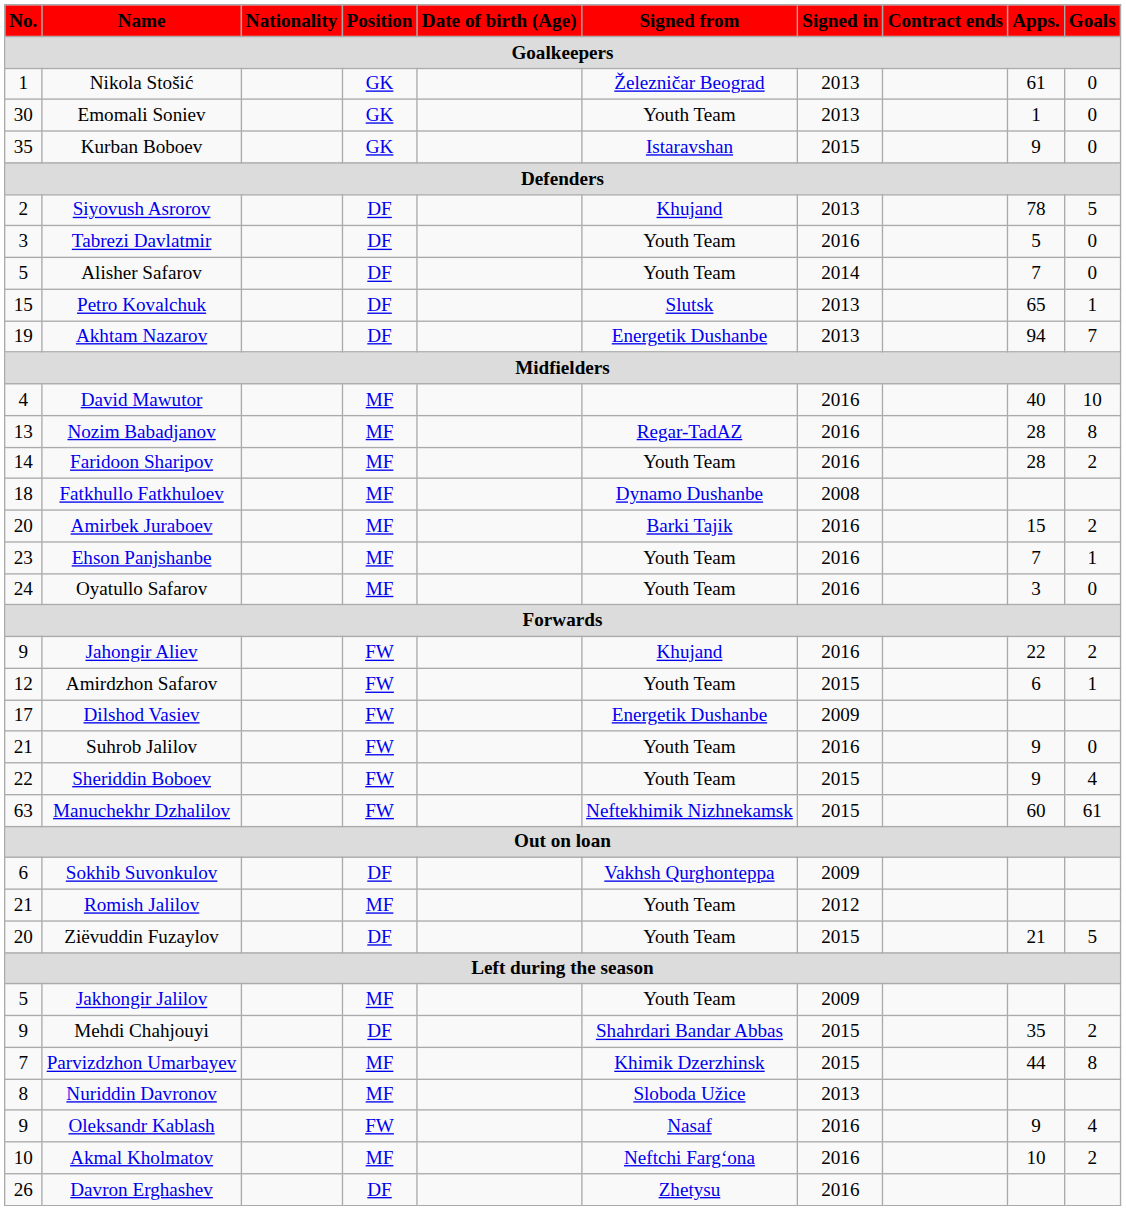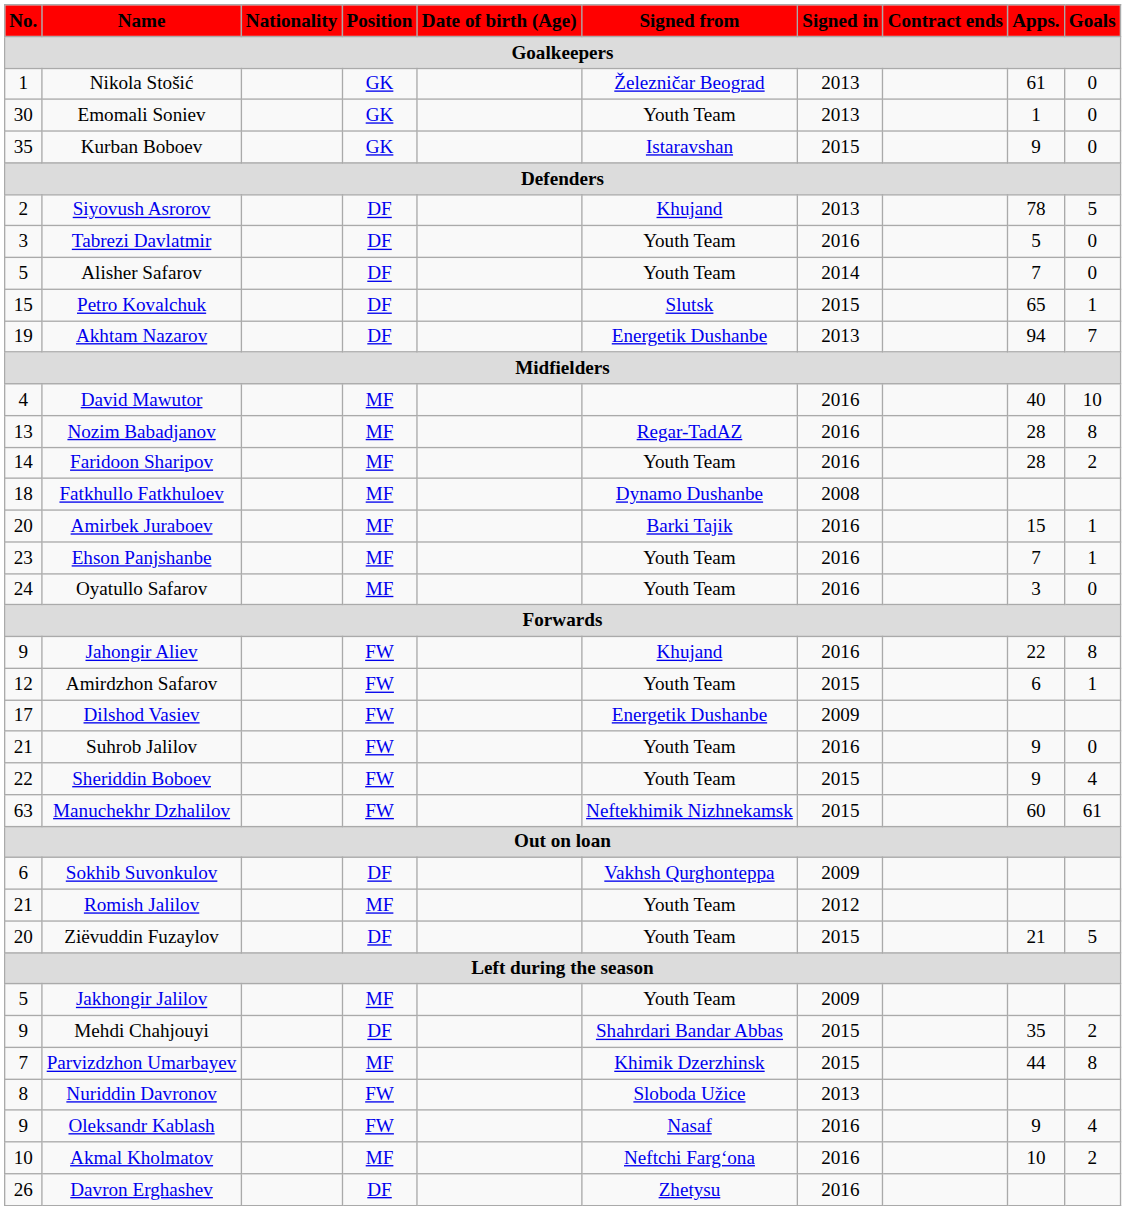 <table class="wikitable"  style="text-align:center; font-size:90%; width:95%;">
 <tr>
 <th style="background:#FF0000; color:#000000; text-align:center;">No.</th>
 <th style="background:#FF0000; color:#000000; text-align:center;">Name</th>
 <th style="background:#FF0000; color:#000000; text-align:center;">Nationality</th>
 <th style="background:#FF0000; color:#000000; text-align:center;">Position</th>
 <th style="background:#FF0000; color:#000000; text-align:center;">Date of birth (Age)</th>
 <th style="background:#FF0000; color:#000000; text-align:center;">Signed from</th>
 <th style="background:#FF0000; color:#000000; text-align:center;">Signed in</th>
 <th style="background:#FF0000; color:#000000; text-align:center;">Contract ends</th>
 <th style="background:#FF0000; color:#000000; text-align:center;">Apps.</th>
 <th style="background:#FF0000; color:#000000; text-align:center;">Goals</th>
 </tr>
 <tr>
 <th colspan="11"  style="background:#dcdcdc; text-align:center;">Goalkeepers</th>
 </tr>
 <tr>
 <td>1</td>
 <td>Nikola Stošić</td>
 <td></td>
 <td><a href='#'>GK</a></td>
 <td></td>
 <td><a href='#'>Železničar Beograd</a></td>
 <td>2013</td>
 <td></td>
 <td>61</td>
 <td>0</td>
 </tr>
 <tr>
 <td>30</td>
 <td>Emomali Soniev</td>
 <td></td>
 <td><a href='#'>GK</a></td>
 <td></td>
 <td>Youth Team</td>
 <td>2013</td>
 <td></td>
 <td>1</td>
 <td>0</td>
 </tr>
 <tr>
 <td>35</td>
 <td>Kurban Boboev</td>
 <td></td>
 <td><a href='#'>GK</a></td>
 <td></td>
 <td><a href='#'>Istaravshan</a></td>
 <td>2015</td>
 <td></td>
 <td>9</td>
 <td>0</td>
 </tr>
 <tr>
 <th colspan="11"  style="background:#dcdcdc; text-align:center;">Defenders</th>
 </tr>
 <tr>
 <td>2</td>
 <td><a href='#'>Siyovush Asrorov</a></td>
 <td></td>
 <td><a href='#'>DF</a></td>
 <td></td>
 <td><a href='#'>Khujand</a></td>
 <td>2013</td>
 <td></td>
 <td>78</td>
 <td>5</td>
 </tr>
 <tr>
 <td>3</td>
 <td><a href='#'>Tabrezi Davlatmir</a></td>
 <td></td>
 <td><a href='#'>DF</a></td>
 <td></td>
 <td>Youth Team</td>
 <td>2016</td>
 <td></td>
 <td>5</td>
 <td>0</td>
 </tr>
 <tr>
 <td>5</td>
 <td>Alisher Safarov</td>
 <td></td>
 <td><a href='#'>DF</a></td>
 <td></td>
 <td>Youth Team</td>
 <td>2014</td>
 <td></td>
 <td>7</td>
 <td>0</td>
 </tr>
 <tr>
 <td>15</td>
 <td><a href='#'>Petro Kovalchuk</a></td>
 <td></td>
 <td><a href='#'>DF</a></td>
 <td></td>
 <td><a href='#'>Slutsk</a></td>
-<td>2013</td>
+<td>2015</td>
 <td></td>
 <td>65</td>
 <td>1</td>
 </tr>
 <tr>
 <td>19</td>
 <td><a href='#'>Akhtam Nazarov</a></td>
 <td></td>
 <td><a href='#'>DF</a></td>
 <td></td>
 <td><a href='#'>Energetik Dushanbe</a></td>
 <td>2013</td>
 <td></td>
 <td>94</td>
 <td>7</td>
 </tr>
 <tr>
 <th colspan="11"  style="background:#dcdcdc; text-align:center;">Midfielders</th>
 </tr>
 <tr>
 <td>4</td>
 <td><a href='#'>David Mawutor</a></td>
 <td></td>
 <td><a href='#'>MF</a></td>
 <td></td>
 <td></td>
 <td>2016</td>
 <td></td>
 <td>40</td>
 <td>10</td>
 </tr>
 <tr>
 <td>13</td>
 <td><a href='#'>Nozim Babadjanov</a></td>
 <td></td>
 <td><a href='#'>MF</a></td>
 <td></td>
 <td><a href='#'>Regar-TadAZ</a></td>
 <td>2016</td>
 <td></td>
 <td>28</td>
 <td>8</td>
 </tr>
 <tr>
 <td>14</td>
 <td><a href='#'>Faridoon Sharipov</a></td>
 <td></td>
 <td><a href='#'>MF</a></td>
 <td></td>
 <td>Youth Team</td>
 <td>2016</td>
 <td></td>
 <td>28</td>
 <td>2</td>
 </tr>
 <tr>
 <td>18</td>
 <td><a href='#'>Fatkhullo Fatkhuloev</a></td>
 <td></td>
 <td><a href='#'>MF</a></td>
 <td></td>
 <td><a href='#'>Dynamo Dushanbe</a></td>
 <td>2008</td>
 <td></td>
 <td></td>
 <td></td>
 </tr>
 <tr>
 <td>20</td>
 <td><a href='#'>Amirbek Juraboev</a></td>
 <td></td>
 <td><a href='#'>MF</a></td>
 <td></td>
 <td><a href='#'>Barki Tajik</a></td>
 <td>2016</td>
 <td></td>
 <td>15</td>
-<td>2</td>
+<td>1</td>
 </tr>
 <tr>
 <td>23</td>
 <td><a href='#'>Ehson Panjshanbe</a></td>
 <td></td>
 <td><a href='#'>MF</a></td>
 <td></td>
 <td>Youth Team</td>
 <td>2016</td>
 <td></td>
 <td>7</td>
 <td>1</td>
 </tr>
 <tr>
 <td>24</td>
 <td>Oyatullo Safarov</td>
 <td></td>
 <td><a href='#'>MF</a></td>
 <td></td>
 <td>Youth Team</td>
 <td>2016</td>
 <td></td>
 <td>3</td>
 <td>0</td>
 </tr>
 <tr>
 <th colspan="11"  style="background:#dcdcdc; text-align:center;">Forwards</th>
 </tr>
 <tr>
 <td>9</td>
 <td><a href='#'>Jahongir Aliev</a></td>
 <td></td>
 <td><a href='#'>FW</a></td>
 <td></td>
 <td><a href='#'>Khujand</a></td>
 <td>2016</td>
 <td></td>
 <td>22</td>
-<td>2</td>
+<td>8</td>
 </tr>
 <tr>
 <td>12</td>
 <td>Amirdzhon Safarov</td>
 <td></td>
 <td><a href='#'>FW</a></td>
 <td></td>
 <td>Youth Team</td>
 <td>2015</td>
 <td></td>
 <td>6</td>
 <td>1</td>
 </tr>
 <tr>
 <td>17</td>
 <td><a href='#'>Dilshod Vasiev</a></td>
 <td></td>
 <td><a href='#'>FW</a></td>
 <td></td>
 <td><a href='#'>Energetik Dushanbe</a></td>
 <td>2009</td>
 <td></td>
 <td></td>
 <td></td>
 </tr>
 <tr>
 <td>21</td>
 <td>Suhrob Jalilov</td>
 <td></td>
 <td><a href='#'>FW</a></td>
 <td></td>
 <td>Youth Team</td>
 <td>2016</td>
 <td></td>
 <td>9</td>
 <td>0</td>
 </tr>
 <tr>
 <td>22</td>
 <td><a href='#'>Sheriddin Boboev</a></td>
 <td></td>
 <td><a href='#'>FW</a></td>
 <td></td>
 <td>Youth Team</td>
 <td>2015</td>
 <td></td>
 <td>9</td>
 <td>4</td>
 </tr>
 <tr>
 <td>63</td>
 <td><a href='#'>Manuchekhr Dzhalilov</a></td>
 <td></td>
 <td><a href='#'>FW</a></td>
 <td></td>
 <td><a href='#'>Neftekhimik Nizhnekamsk</a></td>
 <td>2015</td>
 <td></td>
 <td>60</td>
 <td>61</td>
 </tr>
 <tr>
 <th colspan="11"  style="background:#dcdcdc; text-align:center;">Out on loan</th>
 </tr>
 <tr>
 <td>6</td>
 <td><a href='#'>Sokhib Suvonkulov</a></td>
 <td></td>
 <td><a href='#'>DF</a></td>
 <td></td>
 <td><a href='#'>Vakhsh Qurghonteppa</a></td>
 <td>2009</td>
 <td></td>
 <td></td>
 <td></td>
 </tr>
 <tr>
 <td>21</td>
 <td><a href='#'>Romish Jalilov</a></td>
 <td></td>
 <td><a href='#'>MF</a></td>
 <td></td>
 <td>Youth Team</td>
 <td>2012</td>
 <td></td>
 <td></td>
 <td></td>
 </tr>
 <tr>
 <td>20</td>
 <td>Ziёvuddin Fuzaylov</td>
 <td></td>
 <td><a href='#'>DF</a></td>
 <td></td>
 <td>Youth Team</td>
 <td>2015</td>
 <td></td>
 <td>21</td>
 <td>5</td>
 </tr>
 <tr>
 <th colspan="11"  style="background:#dcdcdc; text-align:center;">Left during the season</th>
 </tr>
 <tr>
 <td>5</td>
 <td><a href='#'>Jakhongir Jalilov</a></td>
 <td></td>
 <td><a href='#'>MF</a></td>
 <td></td>
 <td>Youth Team</td>
 <td>2009</td>
 <td></td>
 <td></td>
 <td></td>
 </tr>
 <tr>
 <td>9</td>
 <td>Mehdi Chahjouyi</td>
 <td></td>
 <td><a href='#'>DF</a></td>
 <td></td>
 <td><a href='#'>Shahrdari Bandar Abbas</a></td>
 <td>2015</td>
 <td></td>
 <td>35</td>
 <td>2</td>
 </tr>
 <tr>
 <td>7</td>
 <td><a href='#'>Parvizdzhon Umarbayev</a></td>
 <td></td>
 <td><a href='#'>MF</a></td>
 <td></td>
 <td><a href='#'>Khimik Dzerzhinsk</a></td>
 <td>2015</td>
 <td></td>
 <td>44</td>
 <td>8</td>
 </tr>
 <tr>
 <td>8</td>
 <td><a href='#'>Nuriddin Davronov</a></td>
 <td></td>
-<td><a href='#'>MF</a></td>
+<td><a href='#'>FW</a></td>
 <td></td>
 <td><a href='#'>Sloboda Užice</a></td>
 <td>2013</td>
 <td></td>
 <td></td>
 <td></td>
 </tr>
 <tr>
 <td>9</td>
 <td><a href='#'>Oleksandr Kablash</a></td>
 <td></td>
 <td><a href='#'>FW</a></td>
 <td></td>
 <td><a href='#'>Nasaf</a></td>
 <td>2016</td>
 <td></td>
 <td>9</td>
 <td>4</td>
 </tr>
 <tr>
 <td>10</td>
 <td><a href='#'>Akmal Kholmatov</a></td>
 <td></td>
 <td><a href='#'>MF</a></td>
 <td></td>
 <td><a href='#'>Neftchi Fargʻona</a></td>
 <td>2016</td>
 <td></td>
 <td>10</td>
 <td>2</td>
 </tr>
 <tr>
 <td>26</td>
 <td><a href='#'>Davron Erghashev</a></td>
 <td></td>
 <td><a href='#'>DF</a></td>
 <td></td>
 <td><a href='#'>Zhetysu</a></td>
 <td>2016</td>
 <td></td>
 <td></td>
 <td></td>
 </tr>
 </table>
